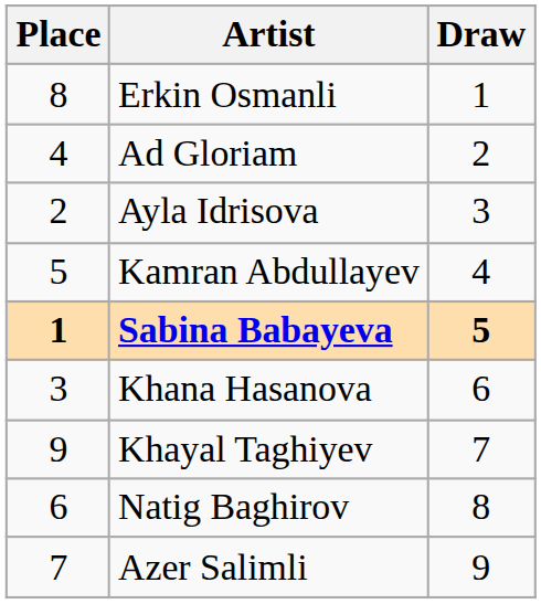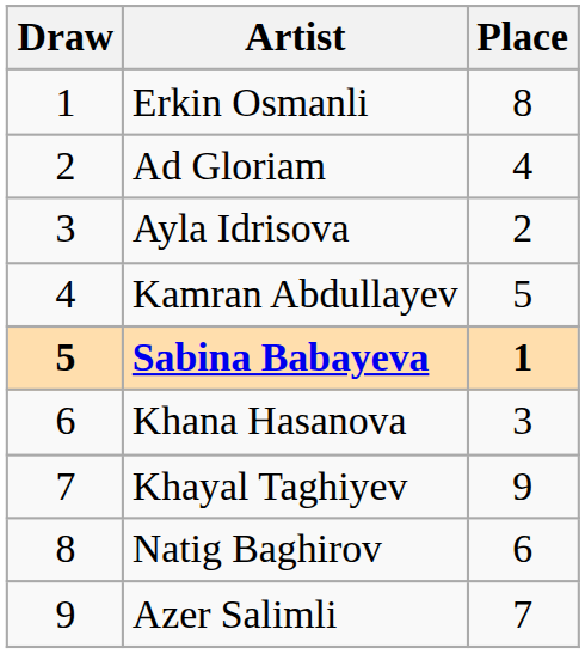 <table class="sortable wikitable" style="margin: 1em auto 1em auto; text-align:center">
 <tr>
+<th>Draw</th>
+<th>Artist</th>
 <th>Place</th>
-<th>Artist</th>
-<th>Draw</th>
+</tr>
+<tr>
+<td>1</td>
+<td align="left">Erkin Osmanli</td>
+<td>8</td>
+</tr>
+<tr>
+<td>2</td>
+<td align="left">Ad Gloriam</td>
+<td>4</td>
+</tr>
+<tr>
+<td>3</td>
+<td align="left">Ayla Idrisova</td>
+<td>2</td>
+</tr>
+<tr>
+<td>4</td>
+<td align="left">Kamran Abdullayev</td>
+<td>5</td>
+</tr>
+<tr style="font-weight:bold; background:navajowhite;">
+<td>5</td>
+<td align="left"><a href='#'>Sabina Babayeva</a></td>
+<td>1</td>
+</tr>
+<tr>
+<td>6</td>
+<td align="left">Khana Hasanova</td>
+<td>3</td>
+</tr>
+<tr>
+<td>7</td>
+<td align="left">Khayal Taghiyev</td>
+<td>9</td>
 </tr>
 <tr>
 <td>8</td>
-<td align="left">Erkin Osmanli</td>
-<td>1</td>
-</tr>
-<tr>
-<td>4</td>
-<td align="left">Ad Gloriam</td>
-<td>2</td>
-</tr>
-<tr>
-<td>2</td>
-<td align="left">Ayla Idrisova</td>
-<td>3</td>
-</tr>
-<tr>
-<td>5</td>
-<td align="left">Kamran Abdullayev</td>
-<td>4</td>
-</tr>
-<tr style="font-weight:bold; background:navajowhite;">
-<td>1</td>
-<td align="left"><a href='#'>Sabina Babayeva</a></td>
-<td>5</td>
-</tr>
-<tr>
-<td>3</td>
-<td align="left">Khana Hasanova</td>
+<td align="left">Natig Baghirov</td>
 <td>6</td>
 </tr>
 <tr>
 <td>9</td>
-<td align="left">Khayal Taghiyev</td>
+<td align="left">Azer Salimli</td>
 <td>7</td>
 </tr>
-<tr>
-<td>6</td>
-<td align="left">Natig Baghirov</td>
-<td>8</td>
-</tr>
-<tr>
-<td>7</td>
-<td align="left">Azer Salimli</td>
-<td>9</td>
-</tr>
 </table>
